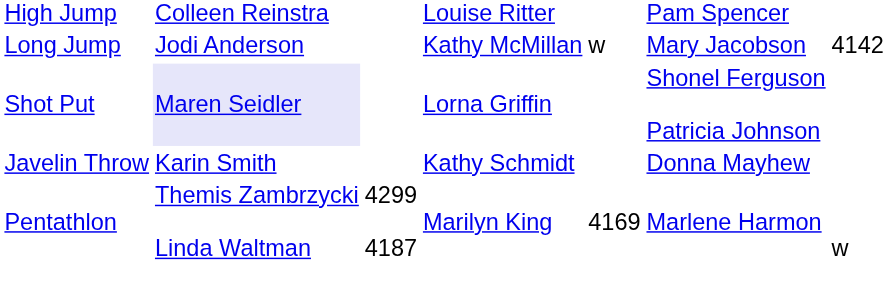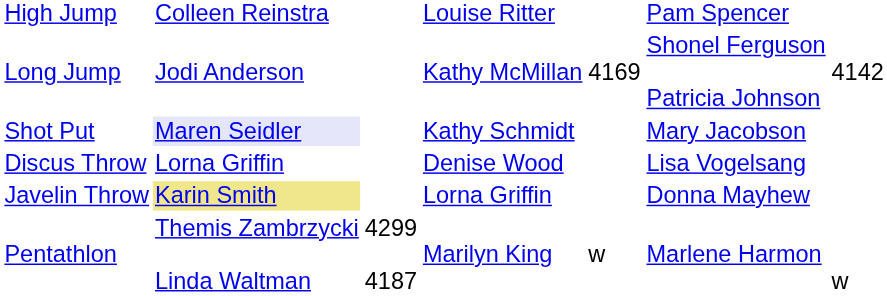 <table>
 <tr>
 <td><a href='#'>High Jump</a></td>
 <td><a href='#'>Colleen Reinstra</a></td>
 <td></td>
 <td><a href='#'>Louise Ritter</a></td>
 <td></td>
 <td><a href='#'>Pam Spencer</a></td>
 <td></td>
 </tr>
 <tr>
 <td><a href='#'>Long Jump</a></td>
 <td><a href='#'>Jodi Anderson</a></td>
 <td></td>
 <td><a href='#'>Kathy McMillan</a></td>
-<td>w</td>
-<td><a href='#'>Mary Jacobson</a></td>
+<td>4169</td>
+<td><a href='#'>Shonel Ferguson</a><br><br><a href='#'>Patricia Johnson</a></td>
 <td>4142</td>
 </tr>
 <tr>
 <td><a href='#'>Shot Put</a></td>
 <td style="background: lavender;"><a href='#'>Maren Seidler</a></td>
 <td></td>
+<td><a href='#'>Kathy Schmidt</a></td>
+<td></td>
+<td><a href='#'>Mary Jacobson</a></td>
+<td></td>
+</tr>
+<tr>
+<td><a href='#'>Discus Throw</a></td>
 <td><a href='#'>Lorna Griffin</a></td>
 <td></td>
-<td><a href='#'>Shonel Ferguson</a><br><br><a href='#'>Patricia Johnson</a></td>
+<td><a href='#'>Denise Wood</a></td>
+<td></td>
+<td><a href='#'>Lisa Vogelsang</a></td>
 <td></td>
 </tr>
 <tr>
 <td><a href='#'>Javelin Throw</a></td>
-<td><a href='#'>Karin Smith</a></td>
+<td style="background: khaki;"><a href='#'>Karin Smith</a></td>
 <td></td>
-<td><a href='#'>Kathy Schmidt</a></td>
+<td><a href='#'>Lorna Griffin</a></td>
 <td></td>
 <td><a href='#'>Donna Mayhew</a></td>
 <td></td>
 </tr>
 <tr>
 <td><a href='#'>Pentathlon</a></td>
 <td><a href='#'>Themis Zambrzycki</a><br><br><a href='#'>Linda Waltman</a></td>
 <td>4299<br><br>4187</td>
 <td><a href='#'>Marilyn King</a></td>
-<td>4169</td>
+<td>w</td>
 <td><a href='#'>Marlene Harmon</a></td>
 <td><br><br>w</td>
 </tr>
 </table>
